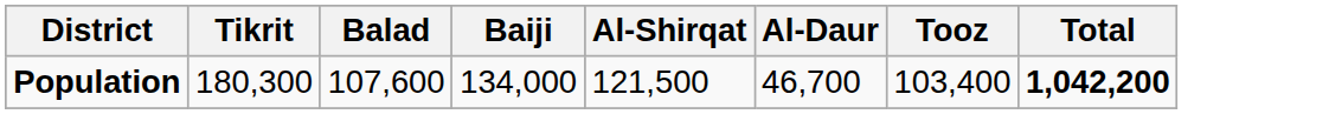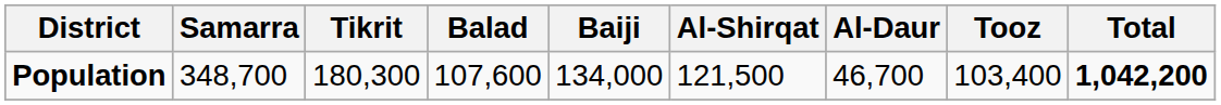 <table class="wikitable" border="1">
 <tr>
 <th>District</th>
+<th>Samarra</th>
 <th>Tikrit</th>
 <th>Balad</th>
 <th>Baiji</th>
 <th>Al-Shirqat</th>
 <th>Al-Daur</th>
 <th>Tooz</th>
 <th>Total</th>
 </tr>
 <tr>
 <td><strong>Population</strong></td>
+<td>348,700</td>
 <td>180,300</td>
 <td>107,600</td>
 <td>134,000</td>
 <td>121,500</td>
 <td>46,700</td>
 <td>103,400</td>
 <td><strong>1,042,200</strong></td>
 </tr>
 </table>
